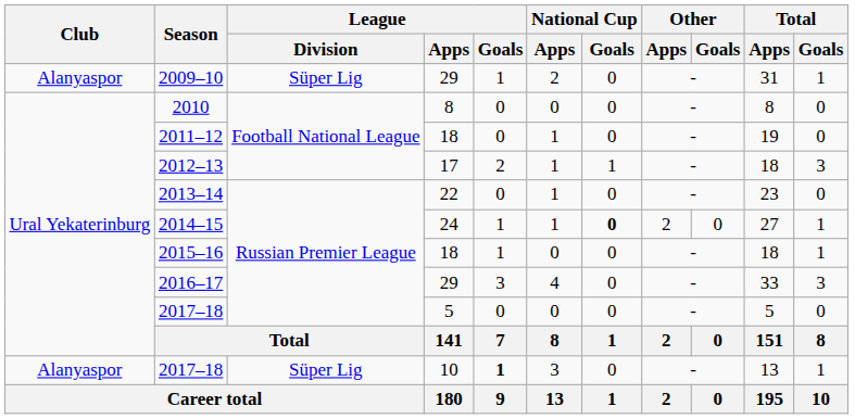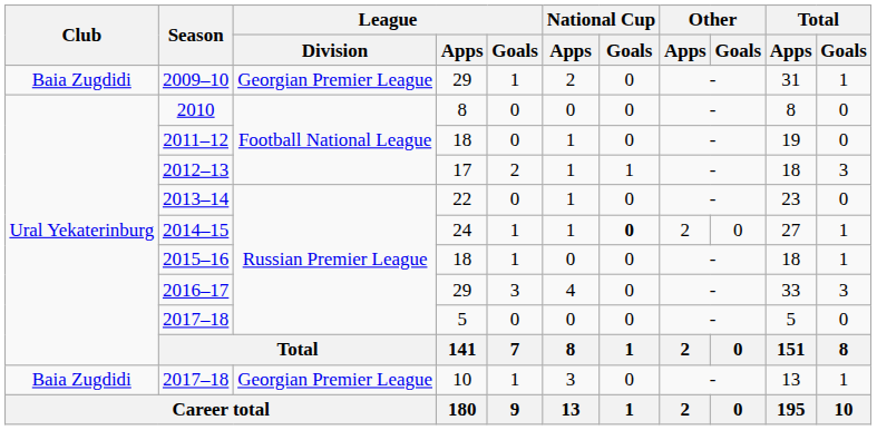 <table class="wikitable" style="text-align: center;">
 <tr>
 <th rowspan="2">Club</th>
 <th rowspan="2">Season</th>
 <th colspan="3">League</th>
 <th colspan="2">National Cup</th>
 <th colspan="2">Other</th>
 <th colspan="2">Total</th>
 </tr>
 <tr>
 <th>Division</th>
 <th>Apps</th>
 <th>Goals</th>
 <th>Apps</th>
 <th>Goals</th>
 <th>Apps</th>
 <th>Goals</th>
 <th>Apps</th>
 <th>Goals</th>
 </tr>
 <tr>
-<td valign="center"><a href='#'>Alanyaspor</a></td>
+<td valign="center"><a href='#'>Baia Zugdidi</a></td>
 <td><a href='#'>2009–10</a></td>
-<td><a href='#'>Süper Lig</a></td>
+<td><a href='#'>Georgian Premier League</a></td>
 <td>29</td>
 <td>1</td>
 <td>2</td>
 <td>0</td>
 <td colspan="2">-</td>
 <td>31</td>
 <td>1</td>
 </tr>
 <tr>
 <td rowspan="9" valign="center"><a href='#'>Ural Yekaterinburg</a></td>
 <td><a href='#'>2010</a></td>
 <td rowspan="3" valign="center"><a href='#'>Football National League</a></td>
 <td>8</td>
 <td>0</td>
 <td>0</td>
 <td>0</td>
 <td colspan="2">-</td>
 <td>8</td>
 <td>0</td>
 </tr>
 <tr>
 <td><a href='#'>2011–12</a></td>
 <td>18</td>
 <td>0</td>
 <td>1</td>
 <td>0</td>
 <td colspan="2">-</td>
 <td>19</td>
 <td>0</td>
 </tr>
 <tr>
 <td><a href='#'>2012–13</a></td>
 <td>17</td>
 <td>2</td>
 <td>1</td>
 <td>1</td>
 <td colspan="2">-</td>
 <td>18</td>
 <td>3</td>
 </tr>
 <tr>
 <td><a href='#'>2013–14</a></td>
 <td rowspan="5" valign="center"><a href='#'>Russian Premier League</a></td>
 <td>22</td>
 <td>0</td>
 <td>1</td>
 <td>0</td>
 <td colspan="2">-</td>
 <td>23</td>
 <td>0</td>
 </tr>
 <tr>
 <td><a href='#'>2014–15</a></td>
 <td>24</td>
 <td>1</td>
 <td>1</td>
 <td><strong>0</strong></td>
 <td>2</td>
 <td>0</td>
 <td>27</td>
 <td>1</td>
 </tr>
 <tr>
 <td><a href='#'>2015–16</a></td>
 <td>18</td>
 <td>1</td>
 <td>0</td>
 <td>0</td>
 <td colspan="2">-</td>
 <td>18</td>
 <td>1</td>
 </tr>
 <tr>
 <td><a href='#'>2016–17</a></td>
 <td>29</td>
 <td>3</td>
 <td>4</td>
 <td>0</td>
 <td colspan="2">-</td>
 <td>33</td>
 <td>3</td>
 </tr>
 <tr>
 <td><a href='#'>2017–18</a></td>
 <td>5</td>
 <td>0</td>
 <td>0</td>
 <td>0</td>
 <td colspan="2">-</td>
 <td>5</td>
 <td>0</td>
 </tr>
 <tr>
 <th colspan="2">Total</th>
 <th>141</th>
 <th>7</th>
 <th>8</th>
 <th>1</th>
 <th>2</th>
 <th>0</th>
 <th>151</th>
 <th>8</th>
 </tr>
 <tr>
-<td valign="center"><a href='#'>Alanyaspor</a></td>
+<td valign="center"><a href='#'>Baia Zugdidi</a></td>
 <td><a href='#'>2017–18</a></td>
-<td><a href='#'>Süper Lig</a></td>
+<td><a href='#'>Georgian Premier League</a></td>
 <td>10</td>
-<td><strong>1</strong></td>
+<td>1</td>
 <td>3</td>
 <td>0</td>
 <td colspan="2">-</td>
 <td>13</td>
 <td>1</td>
 </tr>
 <tr>
 <th colspan="3">Career total</th>
 <th>180</th>
 <th>9</th>
 <th>13</th>
 <th>1</th>
 <th>2</th>
 <th>0</th>
 <th>195</th>
 <th>10</th>
 </tr>
 </table>
